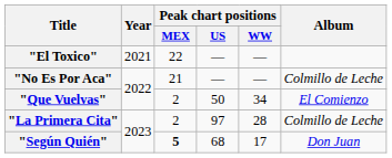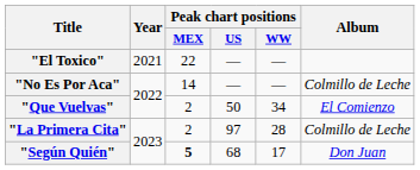 <table class="wikitable plainrowheaders" style="text-align:center">
 <tr>
 <th scope="col" rowspan="2">Title</th>
 <th scope="col" rowspan="2">Year</th>
 <th scope="col" colspan="3">Peak chart positions</th>
 <th scope="col" rowspan="2">Album</th>
 </tr>
 <tr>
 <th scope="col" style="width:3em;font-size:90%;"><a href='#'>MEX</a><br></th>
 <th scope="col" style="width:3em;font-size:90%;"><a href='#'>US</a><br></th>
 <th scope="col" style="width:3em;font-size:90%;"><a href='#'>WW</a><br></th>
 </tr>
 <tr>
 <th scope="row">"El Toxico"<br></th>
 <td>2021</td>
 <td>22</td>
 <td>—</td>
 <td>—</td>
 <td></td>
 </tr>
 <tr>
 <th scope="row">"No Es Por Aca"</th>
 <td rowspan="2">2022</td>
-<td>21</td>
+<td>14</td>
 <td>—</td>
 <td>—</td>
 <td rowspan="1"><em>Colmillo de Leche</em></td>
 </tr>
 <tr>
 <th scope="row">"<a href='#'>Que Vuelvas</a>"<br></th>
 <td>2</td>
 <td>50</td>
 <td>34</td>
 <td rowspan="1"><em><a href='#'>El Comienzo</a></em></td>
 </tr>
 <tr>
 <th scope="row">"<a href='#'>La Primera Cita</a>"</th>
 <td rowspan="2">2023</td>
 <td>2</td>
 <td>97</td>
 <td>28</td>
 <td><em>Colmillo de Leche</em></td>
 </tr>
 <tr>
 <th scope="row">"<a href='#'>Según Quién</a>"<br></th>
 <td><strong>5</strong></td>
 <td>68</td>
 <td>17</td>
 <td><em><a href='#'>Don Juan</a></em></td>
 </tr>
 </table>
